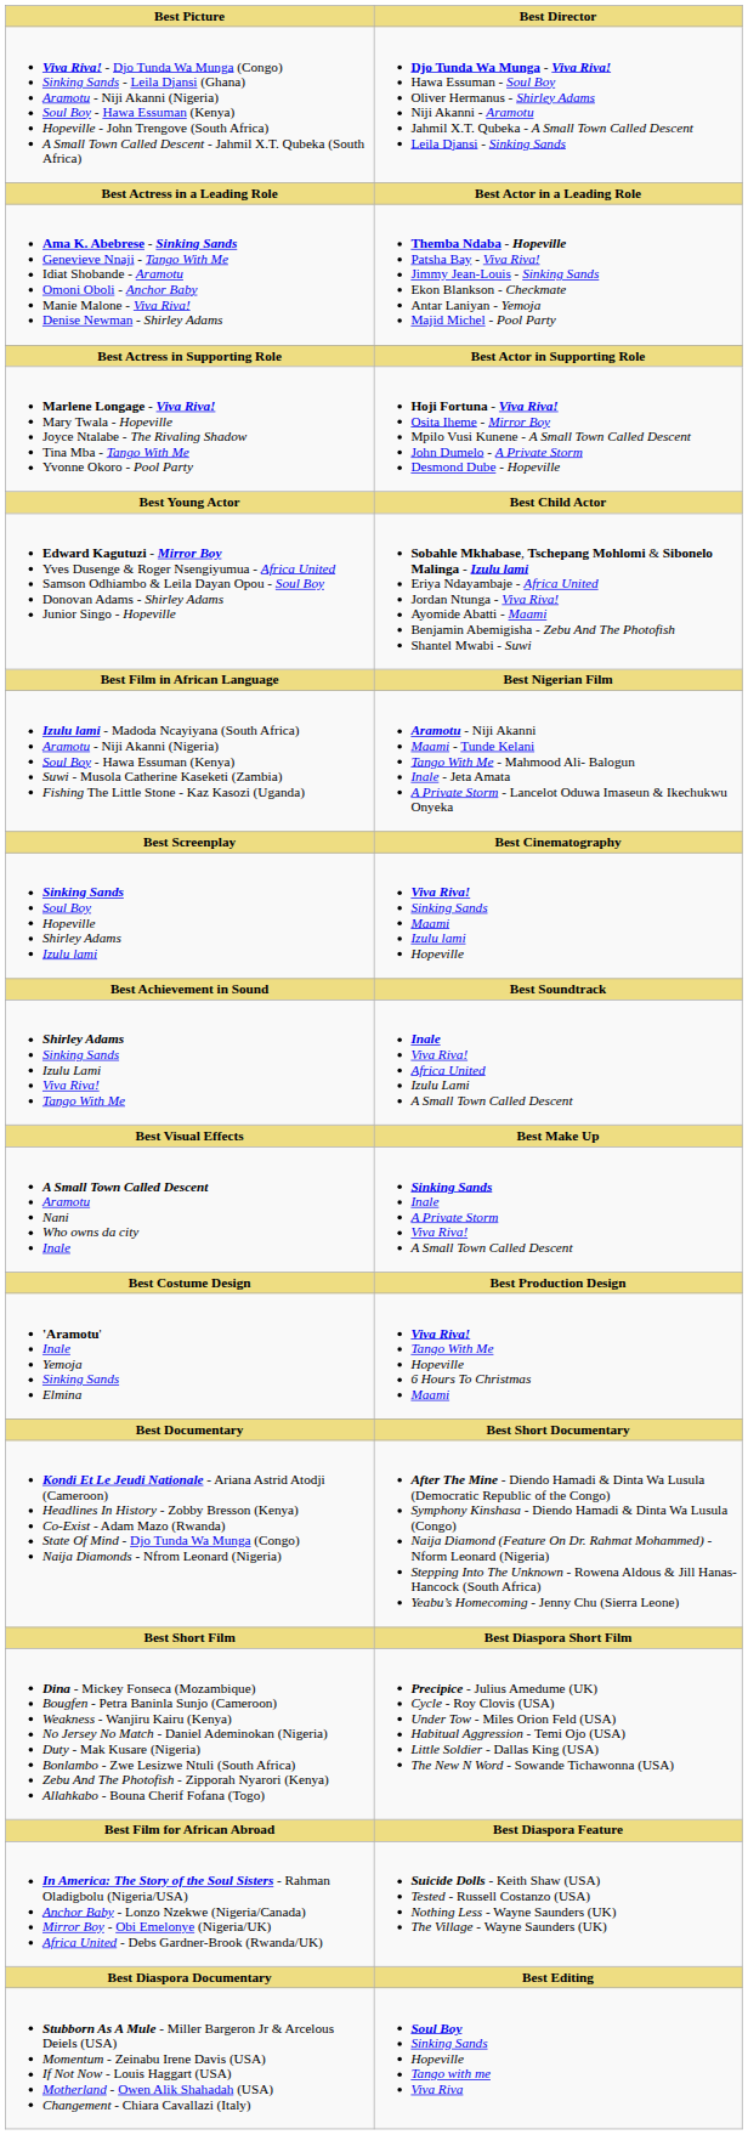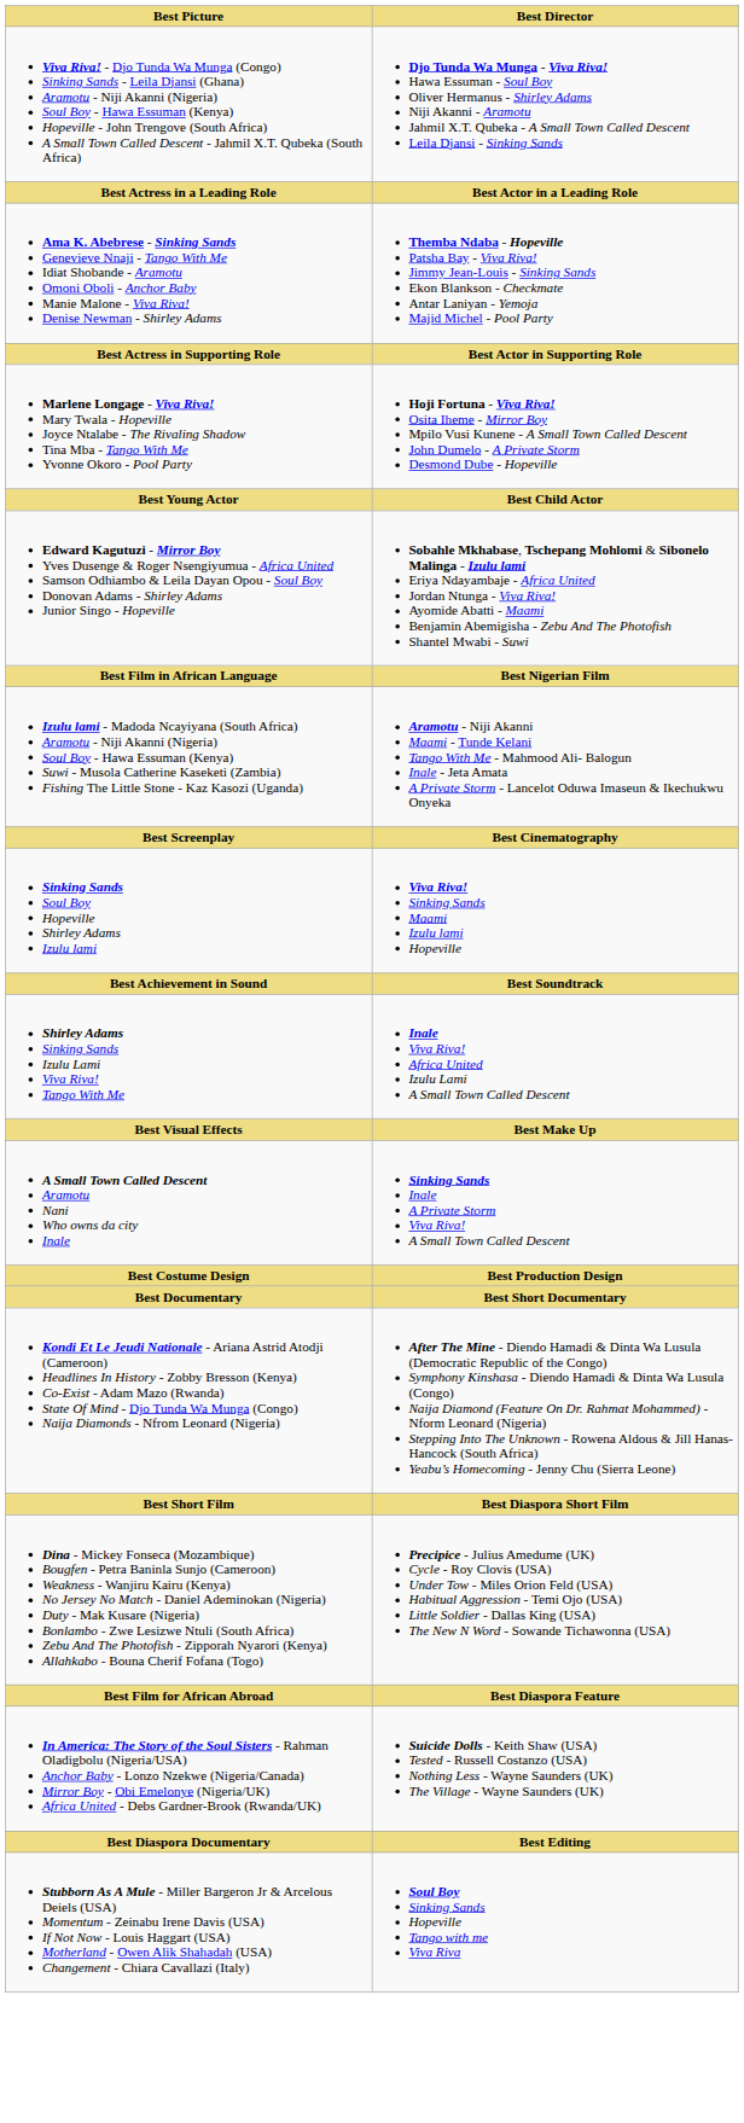 <table class="wikitable">
 <tr>
 <th style="background:#EEDD82; width:50%">Best Picture</th>
 <th style="background:#EEDD82; width:50%">Best Director</th>
 </tr>
 <tr>
 <td valign="top"><br><ul><li><strong><em><a href='#'>Viva Riva!</a></em></strong> - <a href='#'>Djo Tunda Wa Munga</a> (Congo)</li><li><em><a href='#'>Sinking Sands</a></em> - <a href='#'>Leila Djansi</a> (Ghana)</li><li><em><a href='#'>Aramotu</a></em> - Niji Akanni (Nigeria)</li><li><em><a href='#'>Soul Boy</a></em> - <a href='#'>Hawa Essuman</a> (Kenya)</li><li><em>Hopeville</em> - John Trengove (South Africa)</li><li><em>A Small Town Called Descent</em> - Jahmil X.T. Qubeka (South Africa)</li></ul></td>
 <td valign="top"><br><ul><li><strong><a href='#'>Djo Tunda Wa Munga</a></strong> - <strong><em><a href='#'>Viva Riva!</a></em></strong></li><li>Hawa Essuman - <em><a href='#'>Soul Boy</a></em></li><li>Oliver Hermanus - <em><a href='#'>Shirley Adams</a></em></li><li>Niji Akanni - <em><a href='#'>Aramotu</a></em></li><li>Jahmil X.T. Qubeka - <em>A Small Town Called Descent</em></li><li><a href='#'>Leila Djansi</a> - <em><a href='#'>Sinking Sands</a></em></li></ul></td>
 </tr>
 <tr>
 <th style="background:#EEDD82">Best Actress in a Leading Role</th>
 <th style="background:#EEDD82">Best Actor in a Leading Role</th>
 </tr>
 <tr>
 <td valign="top"><br><ul><li><strong><a href='#'>Ama K. Abebrese</a></strong> - <strong><em><a href='#'>Sinking Sands</a></em></strong></li><li><a href='#'>Genevieve Nnaji</a> - <em><a href='#'>Tango With Me</a></em></li><li>Idiat Shobande - <em><a href='#'>Aramotu</a></em></li><li><a href='#'>Omoni Oboli</a> - <em><a href='#'>Anchor Baby</a></em></li><li>Manie Malone - <em><a href='#'>Viva Riva!</a></em></li><li><a href='#'>Denise Newman</a> - <em>Shirley Adams</em></li></ul></td>
 <td valign="top"><br><ul><li><strong><a href='#'>Themba Ndaba</a></strong> - <strong><em>Hopeville</em></strong></li><li><a href='#'>Patsha Bay</a> - <em><a href='#'>Viva Riva!</a></em></li><li><a href='#'>Jimmy Jean-Louis</a> - <em><a href='#'>Sinking Sands</a></em></li><li>Ekon Blankson - <em>Checkmate</em></li><li>Antar Laniyan - <em>Yemoja</em></li><li><a href='#'>Majid Michel</a> - <em>Pool Party</em></li></ul></td>
 </tr>
 <tr>
 <th style="background:#EEDD82">Best Actress in Supporting Role</th>
 <th style="background:#EEDD82">Best Actor in Supporting Role</th>
 </tr>
 <tr>
 <td valign="top"><br><ul><li><strong>Marlene Longage</strong> - <strong><em><a href='#'>Viva Riva!</a></em></strong></li><li>Mary Twala - <em>Hopeville</em></li><li>Joyce Ntalabe - <em>The Rivaling Shadow</em></li><li>Tina Mba - <em><a href='#'>Tango With Me</a></em></li><li>Yvonne Okoro - <em>Pool Party</em></li></ul></td>
 <td valign="top"><br><ul><li><strong>Hoji Fortuna</strong> - <strong><em><a href='#'>Viva Riva!</a></em></strong></li><li><a href='#'>Osita Iheme</a> - <em><a href='#'>Mirror Boy</a></em></li><li>Mpilo Vusi Kunene - <em>A Small Town Called Descent</em></li><li><a href='#'>John Dumelo</a> - <em><a href='#'>A Private Storm</a></em></li><li><a href='#'>Desmond Dube</a> - <em>Hopeville</em></li></ul></td>
 </tr>
 <tr>
 <th style="background:#EEDD82">Best Young Actor</th>
 <th style="background:#EEDD82">Best Child Actor</th>
 </tr>
 <tr>
 <td valign="top"><br><ul><li><strong>Edward Kagutuzi</strong> - <strong><em><a href='#'>Mirror Boy</a></em></strong></li><li>Yves Dusenge & Roger Nsengiyumua - <em><a href='#'>Africa United</a></em></li><li>Samson Odhiambo & Leila Dayan Opou - <em><a href='#'>Soul Boy</a></em></li><li>Donovan Adams - <em>Shirley Adams</em></li><li>Junior Singo - <em>Hopeville</em></li></ul></td>
 <td valign="top"><br><ul><li><strong>Sobahle Mkhabase</strong>, <strong>Tschepang Mohlomi</strong> & <strong>Sibonelo Malinga</strong> - <strong><em><a href='#'>Izulu lami</a></em></strong></li><li>Eriya Ndayambaje - <em><a href='#'>Africa United</a></em></li><li>Jordan Ntunga - <em><a href='#'>Viva Riva!</a></em></li><li>Ayomide Abatti - <em><a href='#'>Maami</a></em></li><li>Benjamin Abemigisha - <em>Zebu And The Photofish</em></li><li>Shantel Mwabi - <em>Suwi</em></li></ul></td>
 </tr>
 <tr>
 <th style="background:#EEDD82">Best Film in African Language</th>
 <th style="background:#EEDD82">Best Nigerian Film</th>
 </tr>
 <tr>
 <td valign="top"><br><ul><li><strong><em><a href='#'>Izulu lami</a></em></strong> - Madoda Ncayiyana (South Africa)</li><li><em><a href='#'>Aramotu</a></em> - Niji Akanni (Nigeria)</li><li><em><a href='#'>Soul Boy</a></em> - Hawa Essuman (Kenya)</li><li><em>Suwi</em> - Musola Catherine Kaseketi (Zambia)</li><li><em>Fishing</em> The Little Stone - Kaz Kasozi (Uganda)</li></ul></td>
 <td valign="top"><br><ul><li><strong><em><a href='#'>Aramotu</a></em></strong> - Niji Akanni</li><li><em><a href='#'>Maami</a></em> - <a href='#'>Tunde Kelani</a></li><li><em><a href='#'>Tango With Me</a></em> - Mahmood Ali- Balogun</li><li><em><a href='#'>Inale</a></em> - Jeta Amata</li><li><em><a href='#'>A Private Storm</a></em> - Lancelot Oduwa Imaseun & Ikechukwu Onyeka</li></ul></td>
 </tr>
 <tr>
 <th style="background:#EEDD82">Best Screenplay</th>
 <th style="background:#EEDD82">Best Cinematography</th>
 </tr>
 <tr>
 <td valign="top"><br><ul><li><strong><em><a href='#'>Sinking Sands</a></em></strong></li><li><em><a href='#'>Soul Boy</a></em></li><li><em>Hopeville</em></li><li><em>Shirley Adams</em></li><li><em><a href='#'>Izulu lami</a></em></li></ul></td>
 <td valign="top"><br><ul><li><strong><em><a href='#'>Viva Riva!</a></em></strong></li><li><em><a href='#'>Sinking Sands</a></em></li><li><em><a href='#'>Maami</a></em></li><li><em><a href='#'>Izulu lami</a></em></li><li><em>Hopeville</em></li></ul></td>
 </tr>
 <tr>
 <th style="background:#EEDD82">Best Achievement in Sound</th>
 <th style="background:#EEDD82">Best Soundtrack</th>
 </tr>
 <tr>
 <td valign="top"><br><ul><li><strong><em>Shirley Adams</em></strong></li><li><em><a href='#'>Sinking Sands</a></em></li><li><em>Izulu Lami</em></li><li><em><a href='#'>Viva Riva!</a></em></li><li><em><a href='#'>Tango With Me</a></em></li></ul></td>
 <td valign="top"><br><ul><li><strong><em><a href='#'>Inale</a></em></strong></li><li><em><a href='#'>Viva Riva!</a></em></li><li><em><a href='#'>Africa United</a></em></li><li><em>Izulu Lami</em></li><li><em>A Small Town Called Descent</em></li></ul></td>
 </tr>
 <tr>
 <th style="background:#EEDD82">Best Visual Effects</th>
 <th style="background:#EEDD82">Best Make Up</th>
 </tr>
 <tr>
 <td valign="top"><br><ul><li><strong><em>A Small Town Called Descent</em></strong></li><li><em><a href='#'>Aramotu</a></em></li><li><em>Nani</em></li><li><em>Who owns da city</em></li><li><em><a href='#'>Inale</a></em></li></ul></td>
 <td valign="top"><br><ul><li><strong><em><a href='#'>Sinking Sands</a></em></strong></li><li><em><a href='#'>Inale</a></em></li><li><em><a href='#'>A Private Storm</a></em></li><li><em><a href='#'>Viva Riva!</a></em></li><li><em>A Small Town Called Descent</em></li></ul></td>
 </tr>
 <tr>
 <th style="background:#EEDD82">Best Costume Design</th>
 <th style="background:#EEDD82">Best Production Design</th>
 </tr>
 <tr>
-<td valign="top"><br><ul><li><strong>'Aramotu</strong>'</li><li><em><a href='#'>Inale</a></em></li><li><em>Yemoja</em></li><li><em><a href='#'>Sinking Sands</a></em></li><li><em>Elmina</em></li></ul></td>
-<td valign="top"><br><ul><li><strong><em><a href='#'>Viva Riva!</a></em></strong></li><li><em><a href='#'>Tango With Me</a></em></li><li><em>Hopeville</em></li><li><em>6 Hours To Christmas</em></li><li><em><a href='#'>Maami</a></em></li></ul></td>
-</tr>
-<tr>
 <th style="background:#EEDD82">Best Documentary</th>
 <th style="background:#EEDD82">Best Short Documentary</th>
 </tr>
 <tr>
 <td valign="top"><br><ul><li><strong><em><a href='#'>Kondi Et Le Jeudi Nationale</a></em></strong> - Ariana Astrid Atodji (Cameroon)</li><li><em>Headlines In History</em> - Zobby Bresson (Kenya)</li><li><em>Co-Exist</em> - Adam Mazo (Rwanda)</li><li><em>State Of Mind</em> - <a href='#'>Djo Tunda Wa Munga</a> (Congo)</li><li><em>Naija Diamonds</em> - Nfrom Leonard (Nigeria)</li></ul></td>
 <td valign="top"><br><ul><li><strong><em>After The Mine</em></strong> - Diendo Hamadi & Dinta Wa Lusula (Democratic Republic of the Congo)</li><li><em>Symphony Kinshasa</em> - Diendo Hamadi & Dinta Wa Lusula (Congo)</li><li><em>Naija Diamond (Feature On Dr. Rahmat Mohammed)</em> - Nform Leonard (Nigeria)</li><li><em>Stepping Into The Unknown</em> - Rowena Aldous & Jill Hanas-Hancock (South Africa)</li><li><em>Yeabu’s Homecoming</em> - Jenny Chu (Sierra Leone)</li></ul></td>
 </tr>
 <tr>
 <th style="background:#EEDD82">Best Short Film</th>
 <th style="background:#EEDD82">Best Diaspora Short Film</th>
 </tr>
 <tr>
 <td valign="top"><br><ul><li><strong><em>Dina</em></strong> - Mickey Fonseca (Mozambique)</li><li><em>Bougfen</em> - Petra Baninla Sunjo (Cameroon)</li><li><em>Weakness</em> - Wanjiru Kairu (Kenya)</li><li><em>No Jersey No Match</em> - Daniel Ademinokan (Nigeria)</li><li><em>Duty</em> - Mak Kusare (Nigeria)</li><li><em>Bonlambo</em> - Zwe Lesizwe Ntuli (South Africa)</li><li><em>Zebu And The Photofish</em> - Zipporah Nyarori (Kenya)</li><li><em>Allahkabo</em> - Bouna Cherif Fofana (Togo)</li></ul></td>
 <td valign="top"><br><ul><li><strong><em>Precipice</em></strong> - Julius Amedume (UK)</li><li><em>Cycle</em> - Roy Clovis (USA)</li><li><em>Under Tow</em> - Miles Orion Feld (USA)</li><li><em>Habitual Aggression</em> - Temi Ojo (USA)</li><li><em>Little Soldier</em> - Dallas King (USA)</li><li><em>The New N Word</em> - Sowande Tichawonna (USA)</li></ul></td>
 </tr>
 <tr>
 <th style="background:#EEDD82">Best Film for African Abroad</th>
 <th style="background:#EEDD82">Best Diaspora Feature</th>
 </tr>
 <tr>
 <td valign="top"><br><ul><li><strong><em><a href='#'>In America: The Story of the Soul Sisters</a></em></strong> - Rahman Oladigbolu (Nigeria/USA)</li><li><em><a href='#'>Anchor Baby</a></em> - Lonzo Nzekwe (Nigeria/Canada)</li><li><em><a href='#'>Mirror Boy</a></em> - <a href='#'>Obi Emelonye</a> (Nigeria/UK)</li><li><em><a href='#'>Africa United</a></em> - Debs Gardner-Brook (Rwanda/UK)</li></ul></td>
 <td valign="top"><br><ul><li><strong><em>Suicide Dolls</em></strong> - Keith Shaw (USA)</li><li><em>Tested</em> - Russell Costanzo (USA)</li><li><em>Nothing Less</em> - Wayne Saunders (UK)</li><li><em>The Village</em> - Wayne Saunders (UK)</li></ul></td>
 </tr>
 <tr>
 <th style="background:#EEDD82">Best Diaspora Documentary</th>
 <th style="background:#EEDD82">Best Editing</th>
 </tr>
 <tr>
 <td valign="top"><br><ul><li><strong><em>Stubborn As A Mule</em></strong> - Miller Bargeron Jr & Arcelous Deiels (USA)</li><li><em>Momentum</em> - Zeinabu Irene Davis (USA)</li><li><em>If Not Now</em> - Louis Haggart (USA)</li><li><em><a href='#'>Motherland</a></em> - <a href='#'>Owen Alik Shahadah</a> (USA)</li><li><em>Changement</em> - Chiara Cavallazi (Italy)</li></ul></td>
 <td valign="top"><br><ul><li><strong><em><a href='#'>Soul Boy</a></em></strong></li><li><em><a href='#'>Sinking Sands</a></em></li><li><em>Hopeville</em></li><li><em><a href='#'>Tango with me</a></em></li><li><em><a href='#'>Viva Riva</a></em></li></ul></td>
 </tr>
 </table>
